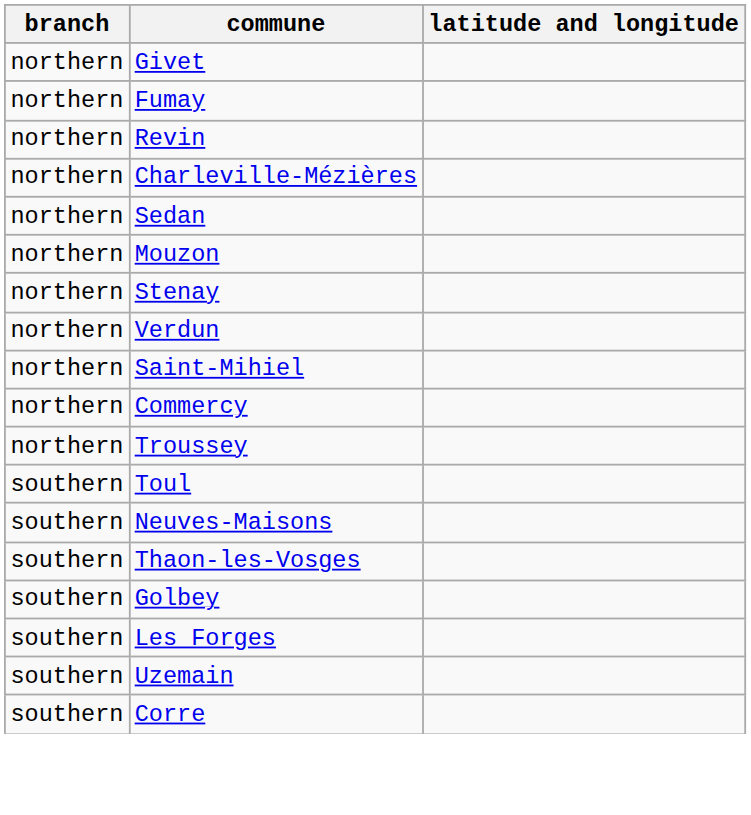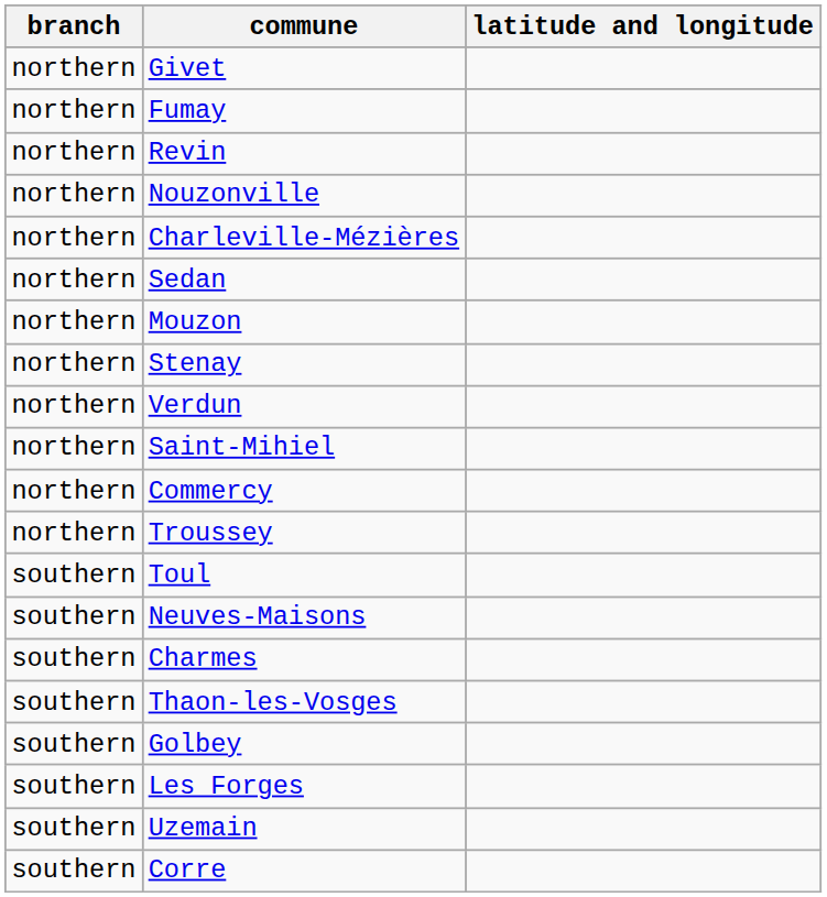 <table class="wikitable">
 <tr>
 <th>branch</th>
 <th>commune</th>
 <th>latitude and longitude</th>
 </tr>
 <tr>
 <td>northern</td>
 <td><a href='#'>Givet</a></td>
 <td></td>
 </tr>
 <tr>
 <td>northern</td>
 <td><a href='#'>Fumay</a></td>
 <td></td>
 </tr>
 <tr>
 <td>northern</td>
 <td><a href='#'>Revin</a></td>
+<td></td>
+</tr>
+<tr>
+<td>northern</td>
+<td><a href='#'>Nouzonville</a></td>
 <td></td>
 </tr>
 <tr>
 <td>northern</td>
 <td><a href='#'>Charleville-Mézières</a></td>
 <td></td>
 </tr>
 <tr>
 <td>northern</td>
 <td><a href='#'>Sedan</a></td>
 <td></td>
 </tr>
 <tr>
 <td>northern</td>
 <td><a href='#'>Mouzon</a></td>
 <td></td>
 </tr>
 <tr>
 <td>northern</td>
 <td><a href='#'>Stenay</a></td>
 <td></td>
 </tr>
 <tr>
 <td>northern</td>
 <td><a href='#'>Verdun</a></td>
 <td></td>
 </tr>
 <tr>
 <td>northern</td>
 <td><a href='#'>Saint-Mihiel</a></td>
 <td></td>
 </tr>
 <tr>
 <td>northern</td>
 <td><a href='#'>Commercy</a></td>
 <td></td>
 </tr>
 <tr>
 <td>northern</td>
 <td><a href='#'>Troussey</a></td>
 <td></td>
 </tr>
 <tr>
 <td>southern</td>
 <td><a href='#'>Toul</a></td>
 <td></td>
 </tr>
 <tr>
 <td>southern</td>
 <td><a href='#'>Neuves-Maisons</a></td>
 <td></td>
 </tr>
 <tr>
 <td>southern</td>
+<td><a href='#'>Charmes</a></td>
+<td></td>
+</tr>
+<tr>
+<td>southern</td>
 <td><a href='#'>Thaon-les-Vosges</a></td>
 <td></td>
 </tr>
 <tr>
 <td>southern</td>
 <td><a href='#'>Golbey</a></td>
 <td></td>
 </tr>
 <tr>
 <td>southern</td>
 <td><a href='#'>Les Forges</a></td>
 <td></td>
 </tr>
 <tr>
 <td>southern</td>
 <td><a href='#'>Uzemain</a></td>
 <td></td>
 </tr>
 <tr>
 <td>southern</td>
 <td><a href='#'>Corre</a></td>
 <td></td>
 </tr>
 </table>
